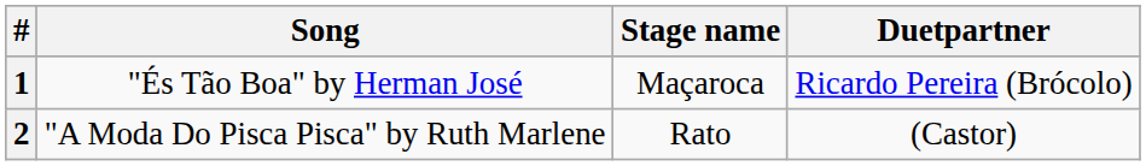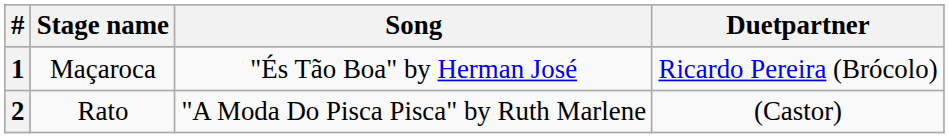 <table class="wikitable plainrowheaders" style="text-align: center;">
 <tr>
 <th>#</th>
+<th>Stage name</th>
 <th>Song</th>
-<th>Stage name</th>
 <th>Duetpartner</th>
 </tr>
 <tr>
 <th>1</th>
+<td>Maçaroca</td>
 <td>"És Tão Boa" by <a href='#'>Herman José</a></td>
-<td>Maçaroca</td>
 <td><a href='#'>Ricardo Pereira</a> (Brócolo)</td>
 </tr>
 <tr>
 <th>2</th>
+<td>Rato</td>
 <td>"A Moda Do Pisca Pisca" by Ruth Marlene</td>
-<td>Rato</td>
 <td> (Castor)</td>
 </tr>
 </table>
